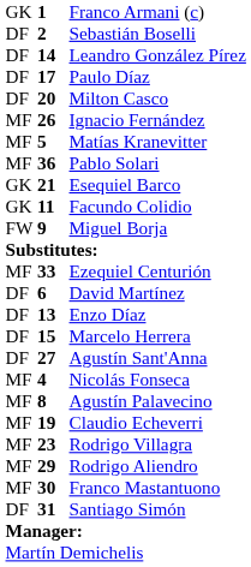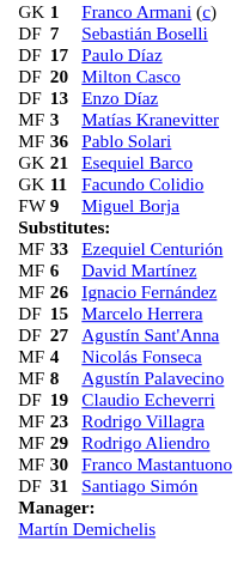 <table style="font-size:90%; margin:0.2em auto;" cellspacing="0" cellpadding="0">
 <tr>
 <th width="25"></th>
 <th width="25"></th>
 </tr>
 <tr>
 <td>GK</td>
 <td><strong>1</strong></td>
 <td> <a href='#'>Franco Armani</a> (<a href='#'>c</a>)</td>
 </tr>
 <tr>
 <td>DF</td>
-<td><strong>2</strong></td>
+<td><strong>7</strong></td>
 <td> <a href='#'>Sebastián Boselli</a></td>
-</tr>
-<tr>
-<td>DF</td>
-<td><strong>14</strong></td>
-<td> <a href='#'>Leandro González Pírez</a></td>
-<td></td>
-<td></td>
 </tr>
 <tr>
 <td>DF</td>
 <td><strong>17</strong></td>
 <td> <a href='#'>Paulo Díaz</a></td>
 </tr>
 <tr>
 <td>DF</td>
 <td><strong>20</strong></td>
 <td> <a href='#'>Milton Casco</a></td>
 <td></td>
 <td></td>
 </tr>
 <tr>
-<td>MF</td>
-<td><strong>26</strong></td>
-<td> <a href='#'>Ignacio Fernández</a></td>
+<td>DF</td>
+<td><strong>13</strong></td>
+<td> <a href='#'>Enzo Díaz</a></td>
 <td></td>
 <td></td>
 </tr>
 <tr>
 <td>MF</td>
-<td><strong>5</strong></td>
+<td><strong>3</strong></td>
 <td> <a href='#'>Matías Kranevitter</a></td>
 <td></td>
 <td></td>
 </tr>
 <tr>
 <td>MF</td>
 <td><strong>36</strong></td>
 <td> <a href='#'>Pablo Solari</a></td>
 </tr>
 <tr>
 <td>GK</td>
 <td><strong>21</strong></td>
 <td> <a href='#'>Esequiel Barco</a></td>
 </tr>
 <tr>
 <td>GK</td>
 <td><strong>11</strong></td>
 <td> <a href='#'>Facundo Colidio</a></td>
 <td></td>
 <td></td>
 </tr>
 <tr>
 <td>FW</td>
 <td><strong>9</strong></td>
 <td> <a href='#'>Miguel Borja</a></td>
 </tr>
 <tr>
 <td colspan=3><strong>Substitutes:</strong></td>
 </tr>
 <tr>
 <td>MF</td>
 <td><strong>33</strong></td>
 <td> <a href='#'>Ezequiel Centurión</a></td>
 </tr>
 <tr>
-<td>DF</td>
+<td>MF</td>
 <td><strong>6</strong></td>
 <td> <a href='#'>David Martínez</a></td>
 </tr>
 <tr>
-<td>DF</td>
-<td><strong>13</strong></td>
-<td> <a href='#'>Enzo Díaz</a></td>
+<td>MF</td>
+<td><strong>26</strong></td>
+<td> <a href='#'>Ignacio Fernández</a></td>
 <td></td>
 <td></td>
 </tr>
 <tr>
 <td>DF</td>
 <td><strong>15</strong></td>
 <td> <a href='#'>Marcelo Herrera</a></td>
 </tr>
 <tr>
 <td>DF</td>
 <td><strong>27</strong></td>
 <td> <a href='#'>Agustín Sant'Anna</a></td>
 </tr>
 <tr>
 <td>MF</td>
 <td><strong>4</strong></td>
 <td> <a href='#'>Nicolás Fonseca</a></td>
 </tr>
 <tr>
 <td>MF</td>
 <td><strong>8</strong></td>
 <td> <a href='#'>Agustín Palavecino</a></td>
 </tr>
 <tr>
-<td>MF</td>
+<td>DF</td>
 <td><strong>19</strong></td>
 <td> <a href='#'>Claudio Echeverri</a></td>
 <td></td>
 <td></td>
 </tr>
 <tr>
 <td>MF</td>
 <td><strong>23</strong></td>
 <td> <a href='#'>Rodrigo Villagra</a></td>
 <td></td>
 <td></td>
 </tr>
 <tr>
 <td>MF</td>
 <td><strong>29</strong></td>
 <td> <a href='#'>Rodrigo Aliendro</a></td>
 <td></td>
 <td></td>
 </tr>
 <tr>
 <td>MF</td>
 <td><strong>30</strong></td>
 <td> <a href='#'>Franco Mastantuono</a></td>
 </tr>
 <tr>
 <td>DF</td>
 <td><strong>31</strong></td>
 <td> <a href='#'>Santiago Simón</a></td>
 <td></td>
 <td></td>
 </tr>
 <tr>
 <td colspan=3><strong>Manager:</strong></td>
 </tr>
 <tr>
 <td colspan="4"> <a href='#'>Martín Demichelis</a></td>
 </tr>
 </table>
